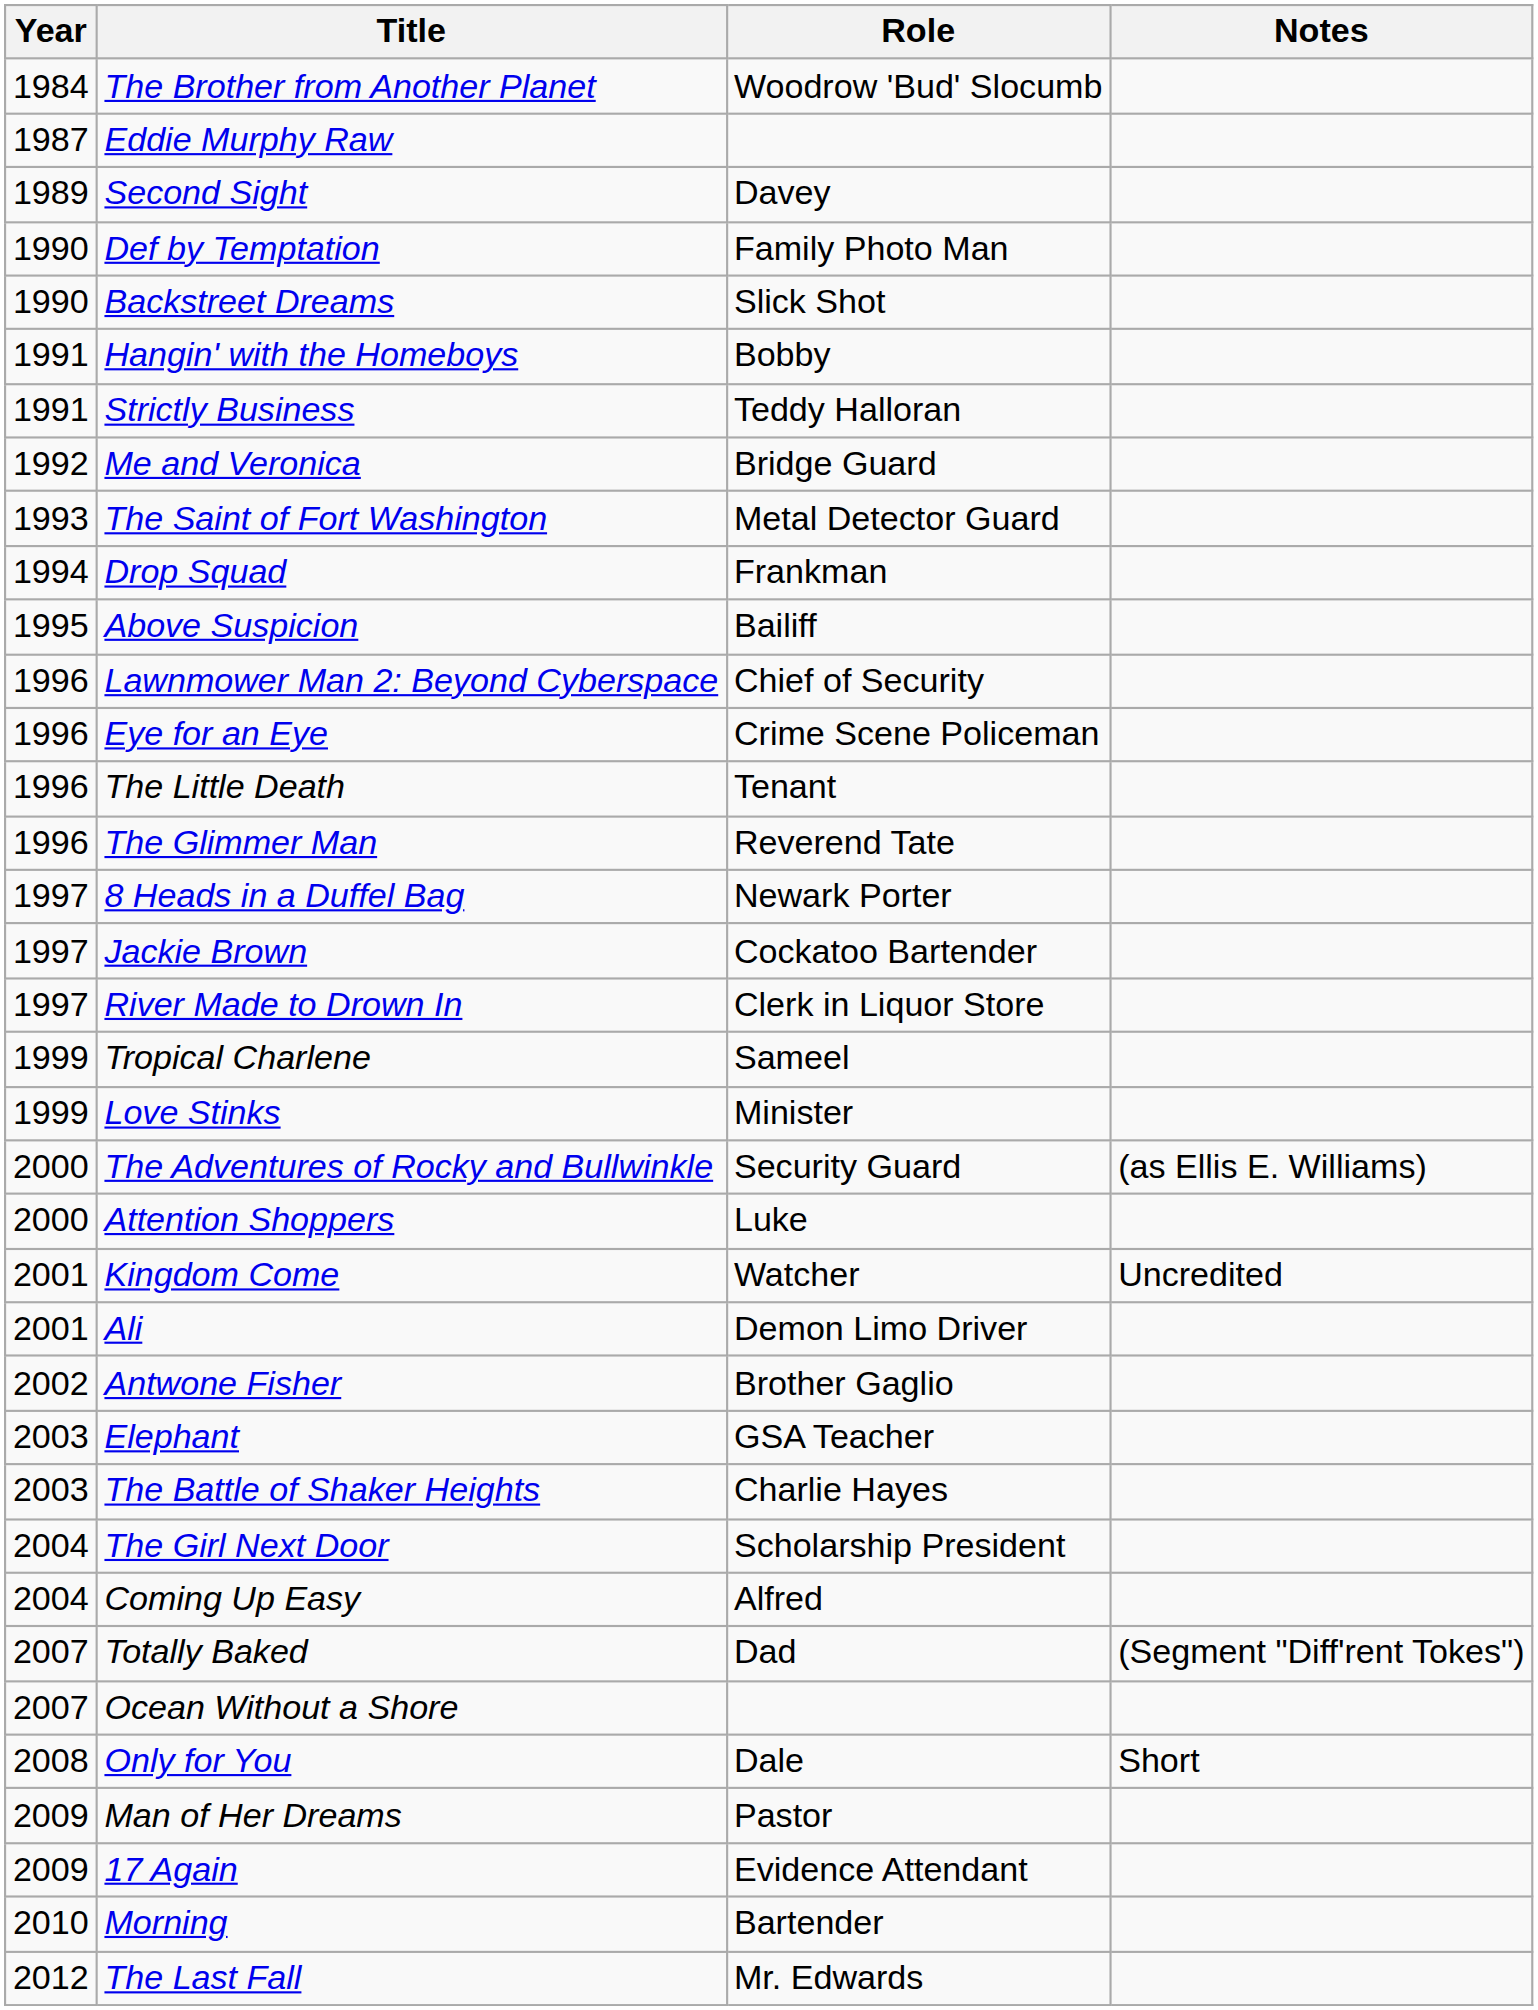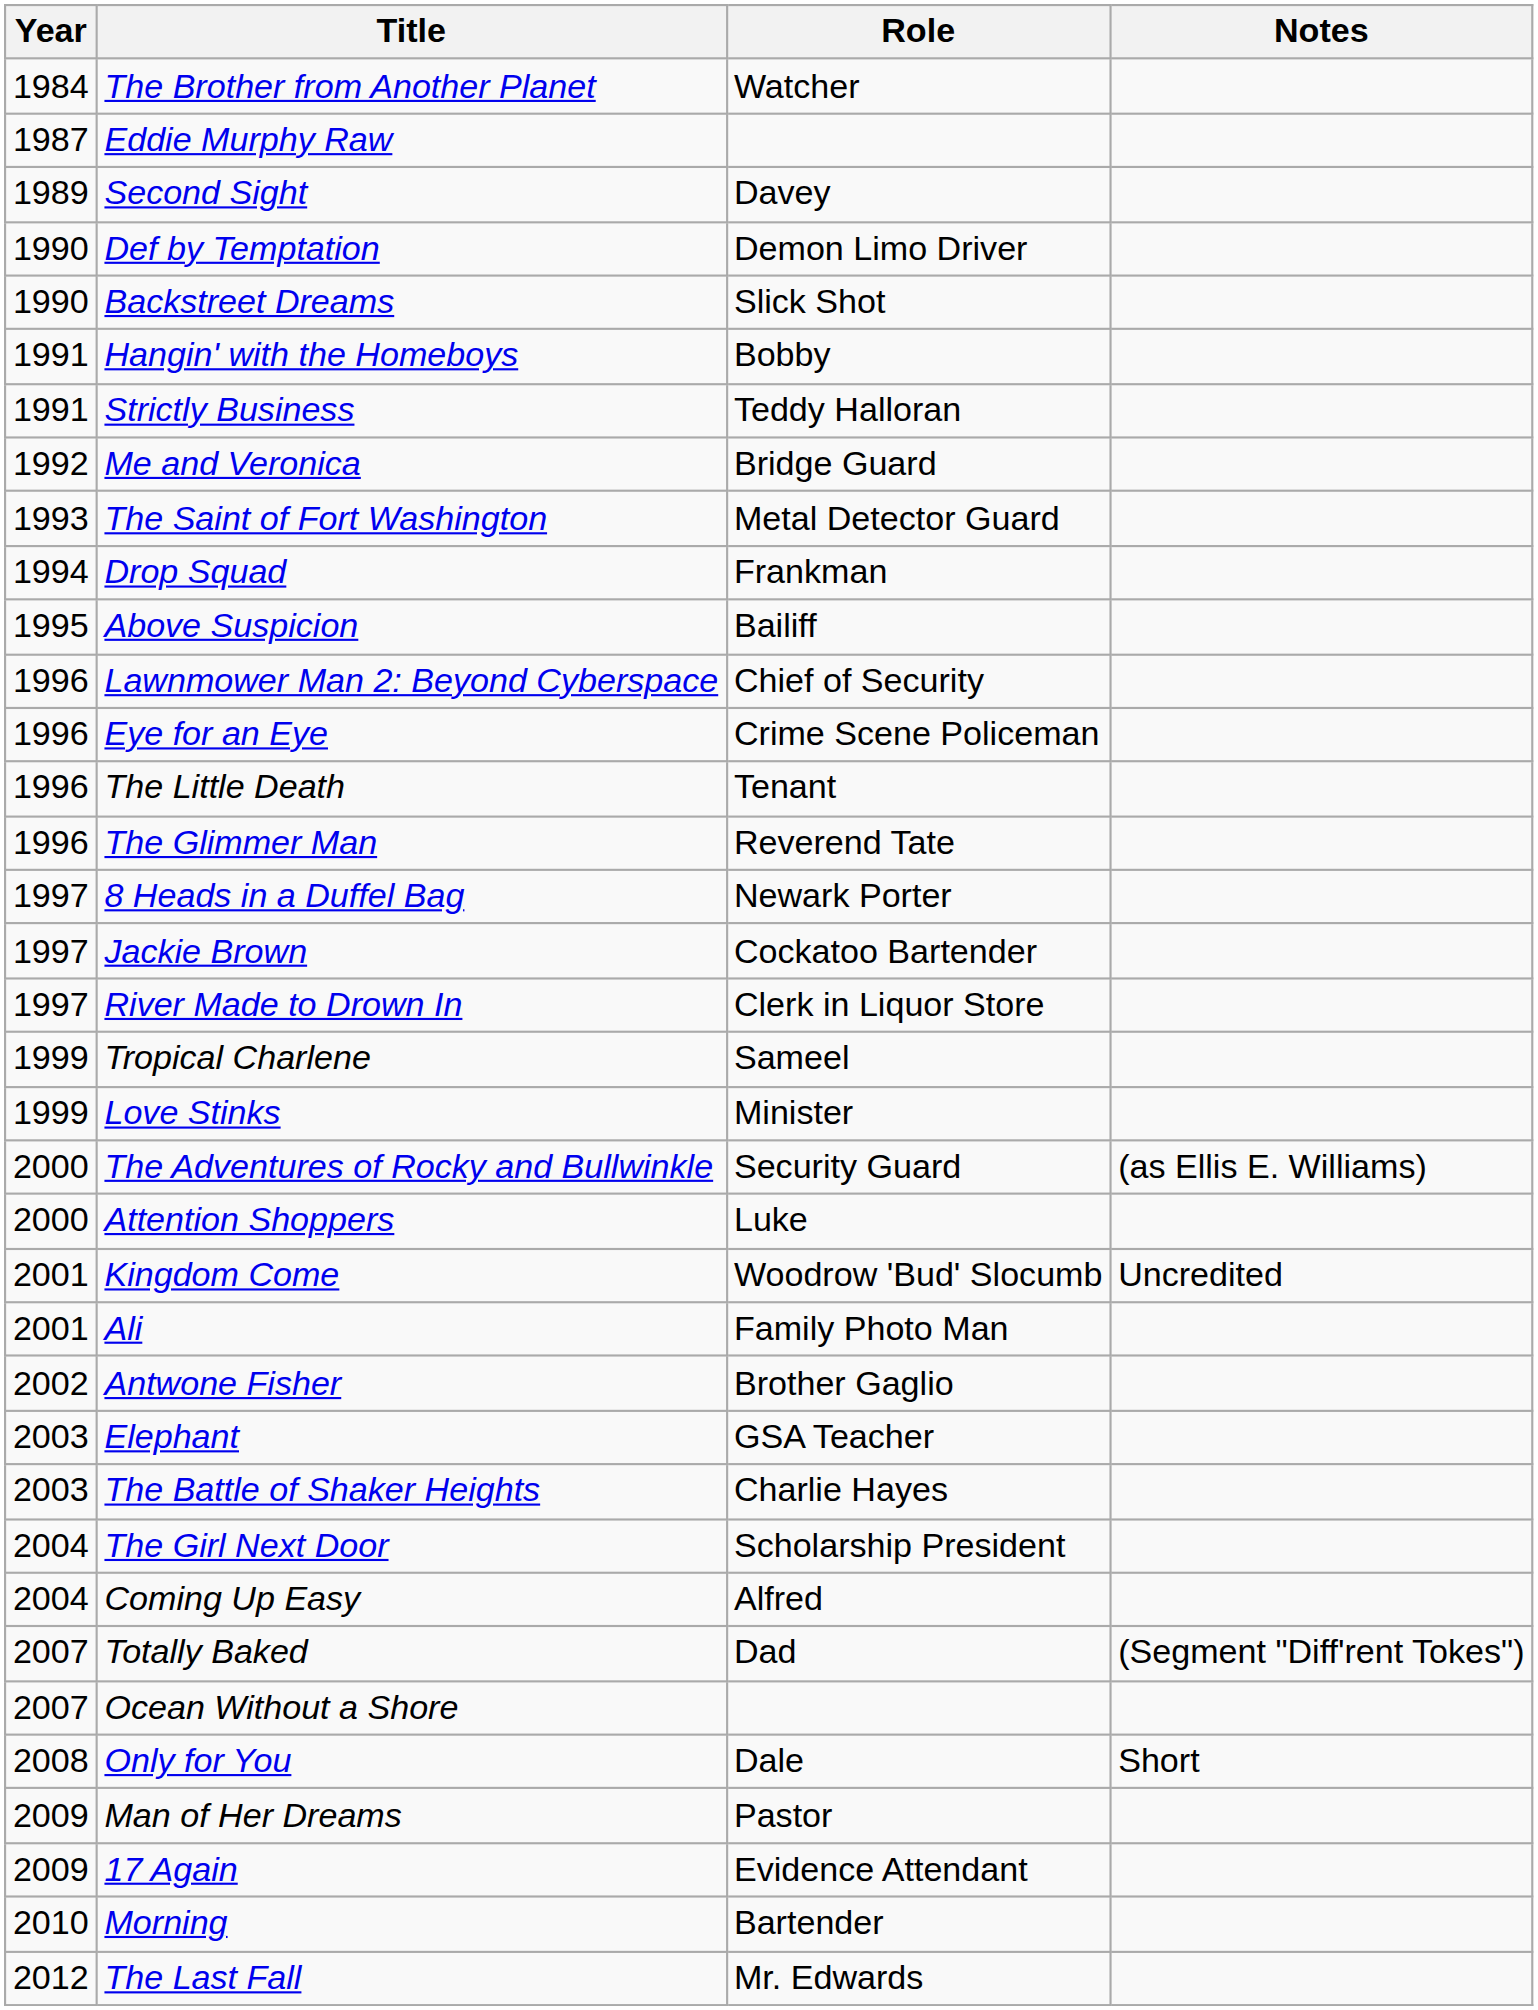 <table class="wikitable sortable">
 <tr>
 <th>Year</th>
 <th>Title</th>
 <th>Role</th>
 <th class="unsortable">Notes</th>
 </tr>
 <tr>
 <td>1984</td>
 <td><em><a href='#'>The Brother from Another Planet</a></em></td>
-<td>Woodrow 'Bud' Slocumb</td>
+<td>Watcher</td>
 <td></td>
 </tr>
 <tr>
 <td>1987</td>
 <td><em><a href='#'>Eddie Murphy Raw</a></em></td>
 <td></td>
 <td></td>
 </tr>
 <tr>
 <td>1989</td>
 <td><em><a href='#'>Second Sight</a></em></td>
 <td>Davey</td>
 <td></td>
 </tr>
 <tr>
 <td>1990</td>
 <td><em><a href='#'>Def by Temptation</a></em></td>
-<td>Family Photo Man</td>
+<td>Demon Limo Driver</td>
 <td></td>
 </tr>
 <tr>
 <td>1990</td>
 <td><em><a href='#'>Backstreet Dreams</a></em></td>
 <td>Slick Shot</td>
 <td></td>
 </tr>
 <tr>
 <td>1991</td>
 <td><em><a href='#'>Hangin' with the Homeboys</a></em></td>
 <td>Bobby</td>
 <td></td>
 </tr>
 <tr>
 <td>1991</td>
 <td><em><a href='#'>Strictly Business</a></em></td>
 <td>Teddy Halloran</td>
 <td></td>
 </tr>
 <tr>
 <td>1992</td>
 <td><em><a href='#'>Me and Veronica</a></em></td>
 <td>Bridge Guard</td>
 <td></td>
 </tr>
 <tr>
 <td>1993</td>
 <td><em><a href='#'>The Saint of Fort Washington</a></em></td>
 <td>Metal Detector Guard</td>
 <td></td>
 </tr>
 <tr>
 <td>1994</td>
 <td><em><a href='#'>Drop Squad</a></em></td>
 <td>Frankman</td>
 <td></td>
 </tr>
 <tr>
 <td>1995</td>
 <td><em><a href='#'>Above Suspicion</a></em></td>
 <td>Bailiff</td>
 <td></td>
 </tr>
 <tr>
 <td>1996</td>
 <td><em><a href='#'>Lawnmower Man 2: Beyond Cyberspace</a></em></td>
 <td>Chief of Security</td>
 <td></td>
 </tr>
 <tr>
 <td>1996</td>
 <td><em><a href='#'>Eye for an Eye</a></em></td>
 <td>Crime Scene Policeman</td>
 <td></td>
 </tr>
 <tr>
 <td>1996</td>
 <td><em>The Little Death</em></td>
 <td>Tenant</td>
 <td></td>
 </tr>
 <tr>
 <td>1996</td>
 <td><em><a href='#'>The Glimmer Man</a></em></td>
 <td>Reverend Tate</td>
 <td></td>
 </tr>
 <tr>
 <td>1997</td>
 <td><em><a href='#'>8 Heads in a Duffel Bag</a></em></td>
 <td>Newark Porter</td>
 <td></td>
 </tr>
 <tr>
 <td>1997</td>
 <td><em><a href='#'>Jackie Brown</a></em></td>
 <td>Cockatoo Bartender</td>
 <td></td>
 </tr>
 <tr>
 <td>1997</td>
 <td><em><a href='#'>River Made to Drown In</a></em></td>
 <td>Clerk in Liquor Store</td>
 <td></td>
 </tr>
 <tr>
 <td>1999</td>
 <td><em>Tropical Charlene</em></td>
 <td>Sameel</td>
 <td></td>
 </tr>
 <tr>
 <td>1999</td>
 <td><em><a href='#'>Love Stinks</a></em></td>
 <td>Minister</td>
 <td></td>
 </tr>
 <tr>
 <td>2000</td>
 <td><em><a href='#'>The Adventures of Rocky and Bullwinkle</a></em></td>
 <td>Security Guard</td>
 <td>(as Ellis E. Williams)</td>
 </tr>
 <tr>
 <td>2000</td>
 <td><em><a href='#'>Attention Shoppers</a></em></td>
 <td>Luke</td>
 <td></td>
 </tr>
 <tr>
 <td>2001</td>
 <td><em><a href='#'>Kingdom Come</a></em></td>
-<td>Watcher</td>
+<td>Woodrow 'Bud' Slocumb</td>
 <td>Uncredited</td>
 </tr>
 <tr>
 <td>2001</td>
 <td><em><a href='#'>Ali</a></em></td>
-<td>Demon Limo Driver</td>
+<td>Family Photo Man</td>
 <td></td>
 </tr>
 <tr>
 <td>2002</td>
 <td><em><a href='#'>Antwone Fisher</a></em></td>
 <td>Brother Gaglio</td>
 <td></td>
 </tr>
 <tr>
 <td>2003</td>
 <td><em><a href='#'>Elephant</a></em></td>
 <td>GSA Teacher</td>
 <td></td>
 </tr>
 <tr>
 <td>2003</td>
 <td><em><a href='#'>The Battle of Shaker Heights</a></em></td>
 <td>Charlie Hayes</td>
 <td></td>
 </tr>
 <tr>
 <td>2004</td>
 <td><em><a href='#'>The Girl Next Door</a></em></td>
 <td>Scholarship President</td>
 <td></td>
 </tr>
 <tr>
 <td>2004</td>
 <td><em>Coming Up Easy</em></td>
 <td>Alfred</td>
 <td></td>
 </tr>
 <tr>
 <td>2007</td>
 <td><em>Totally Baked</em></td>
 <td>Dad</td>
 <td>(Segment "Diff'rent Tokes")</td>
 </tr>
 <tr>
 <td>2007</td>
 <td><em>Ocean Without a Shore</em></td>
 <td></td>
 <td></td>
 </tr>
 <tr>
 <td>2008</td>
 <td><em><a href='#'>Only for You</a></em></td>
 <td>Dale</td>
 <td>Short</td>
 </tr>
 <tr>
 <td>2009</td>
 <td><em>Man of Her Dreams</em></td>
 <td>Pastor</td>
 <td></td>
 </tr>
 <tr>
 <td>2009</td>
 <td><em><a href='#'>17 Again</a></em></td>
 <td>Evidence Attendant</td>
 <td></td>
 </tr>
 <tr>
 <td>2010</td>
 <td><em><a href='#'>Morning</a></em></td>
 <td>Bartender</td>
 <td></td>
 </tr>
 <tr>
 <td>2012</td>
 <td><em><a href='#'>The Last Fall</a></em></td>
 <td>Mr. Edwards</td>
 <td></td>
 </tr>
 </table>
